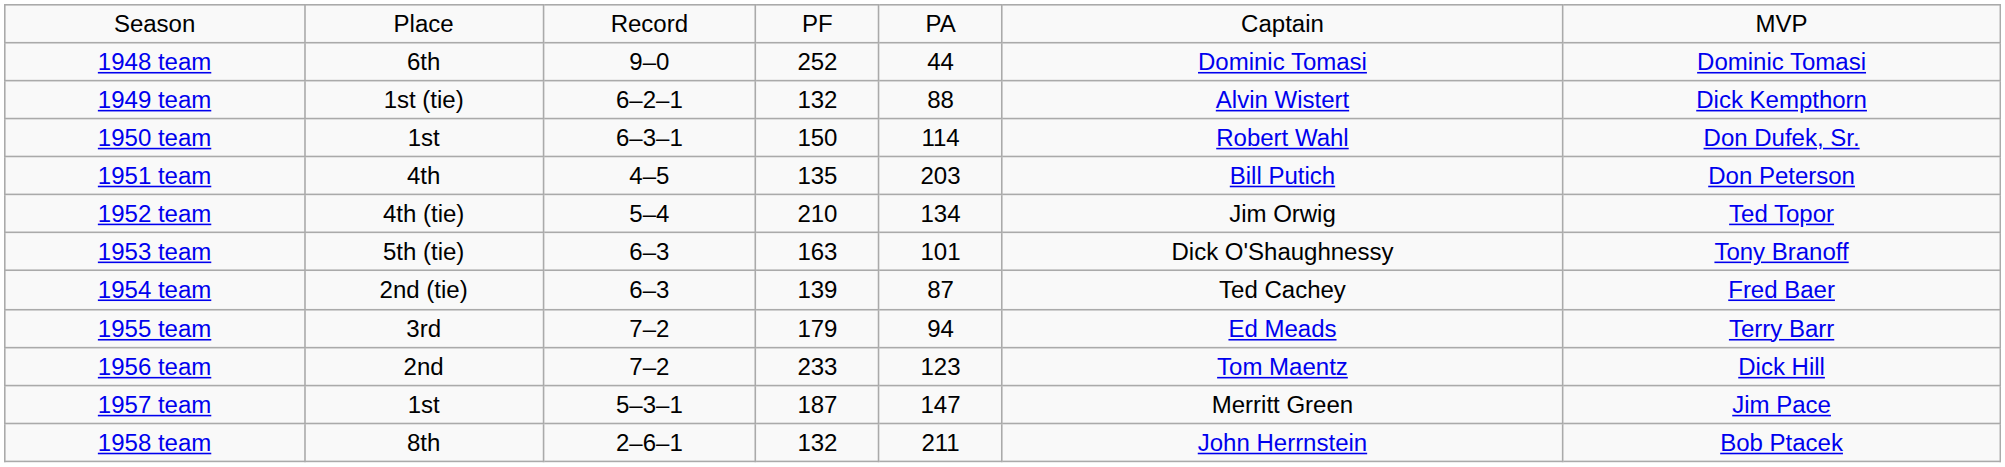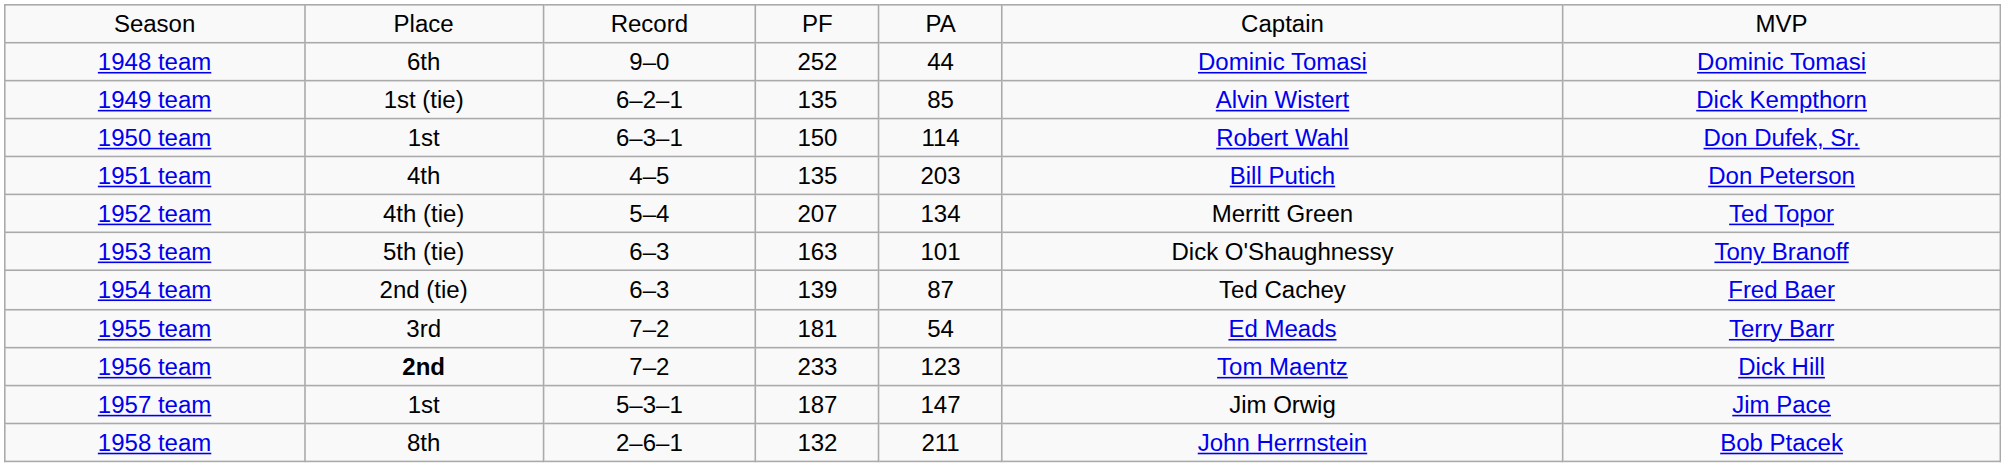 <table class="wikitable" style="font-size: 95%; width:100%; text-align:center;">
 <tr>
 <td>Season</td>
 <td>Place</td>
 <td>Record</td>
 <td>PF</td>
 <td>PA</td>
 <td>Captain</td>
 <td>MVP</td>
 </tr>
 <tr>
 <td><a href='#'>1948 team</a></td>
 <td>6th</td>
 <td>9–0</td>
 <td>252</td>
 <td>44</td>
 <td><a href='#'>Dominic Tomasi</a></td>
 <td><a href='#'>Dominic Tomasi</a></td>
 </tr>
 <tr>
 <td><a href='#'>1949 team</a></td>
 <td>1st (tie)</td>
 <td>6–2–1</td>
-<td>132</td>
-<td>88</td>
+<td>135</td>
+<td>85</td>
 <td><a href='#'>Alvin Wistert</a></td>
 <td><a href='#'>Dick Kempthorn</a></td>
 </tr>
 <tr>
 <td><a href='#'>1950 team</a></td>
 <td>1st</td>
 <td>6–3–1</td>
 <td>150</td>
 <td>114</td>
 <td><a href='#'>Robert Wahl</a></td>
 <td><a href='#'>Don Dufek, Sr.</a></td>
 </tr>
 <tr>
 <td><a href='#'>1951 team</a></td>
 <td>4th</td>
 <td>4–5</td>
 <td>135</td>
 <td>203</td>
 <td><a href='#'>Bill Putich</a></td>
 <td><a href='#'>Don Peterson</a></td>
 </tr>
 <tr>
 <td><a href='#'>1952 team</a></td>
 <td>4th (tie)</td>
 <td>5–4</td>
-<td>210</td>
+<td>207</td>
 <td>134</td>
-<td>Jim Orwig</td>
+<td>Merritt Green</td>
 <td><a href='#'>Ted Topor</a></td>
 </tr>
 <tr>
 <td><a href='#'>1953 team</a></td>
 <td>5th (tie)</td>
 <td>6–3</td>
 <td>163</td>
 <td>101</td>
 <td>Dick O'Shaughnessy</td>
 <td><a href='#'>Tony Branoff</a></td>
 </tr>
 <tr>
 <td><a href='#'>1954 team</a></td>
 <td>2nd (tie)</td>
 <td>6–3</td>
 <td>139</td>
 <td>87</td>
 <td>Ted Cachey</td>
 <td><a href='#'>Fred Baer</a></td>
 </tr>
 <tr>
 <td><a href='#'>1955 team</a></td>
 <td>3rd</td>
 <td>7–2</td>
-<td>179</td>
-<td>94</td>
+<td>181</td>
+<td>54</td>
 <td><a href='#'>Ed Meads</a></td>
 <td><a href='#'>Terry Barr</a></td>
 </tr>
 <tr>
 <td><a href='#'>1956 team</a></td>
-<td>2nd</td>
+<td><strong>2nd</strong></td>
 <td>7–2</td>
 <td>233</td>
 <td>123</td>
 <td><a href='#'>Tom Maentz</a></td>
 <td><a href='#'>Dick Hill</a></td>
 </tr>
 <tr>
 <td><a href='#'>1957 team</a></td>
 <td>1st</td>
 <td>5–3–1</td>
 <td>187</td>
 <td>147</td>
-<td>Merritt Green</td>
+<td>Jim Orwig</td>
 <td><a href='#'>Jim Pace</a></td>
 </tr>
 <tr>
 <td><a href='#'>1958 team</a></td>
 <td>8th</td>
 <td>2–6–1</td>
 <td>132</td>
 <td>211</td>
 <td><a href='#'>John Herrnstein</a></td>
 <td><a href='#'>Bob Ptacek</a></td>
 </tr>
 </table>
